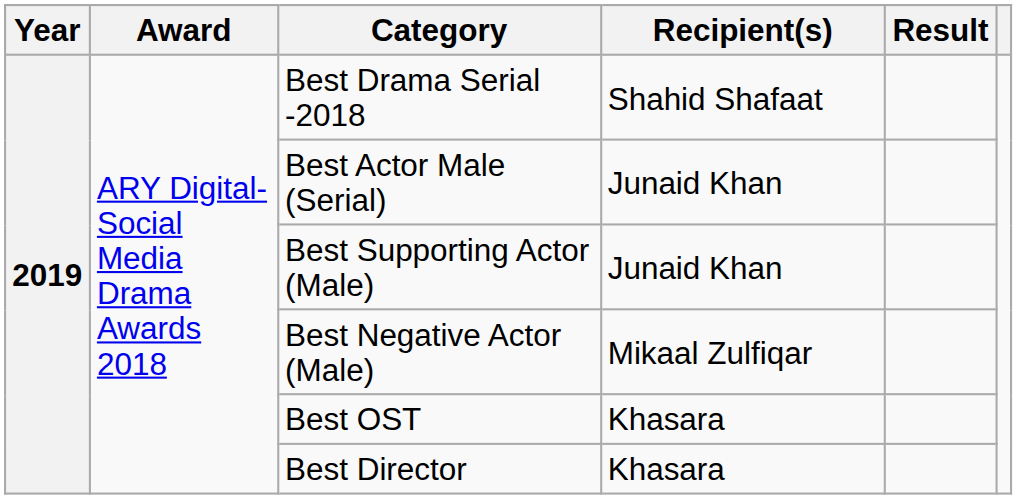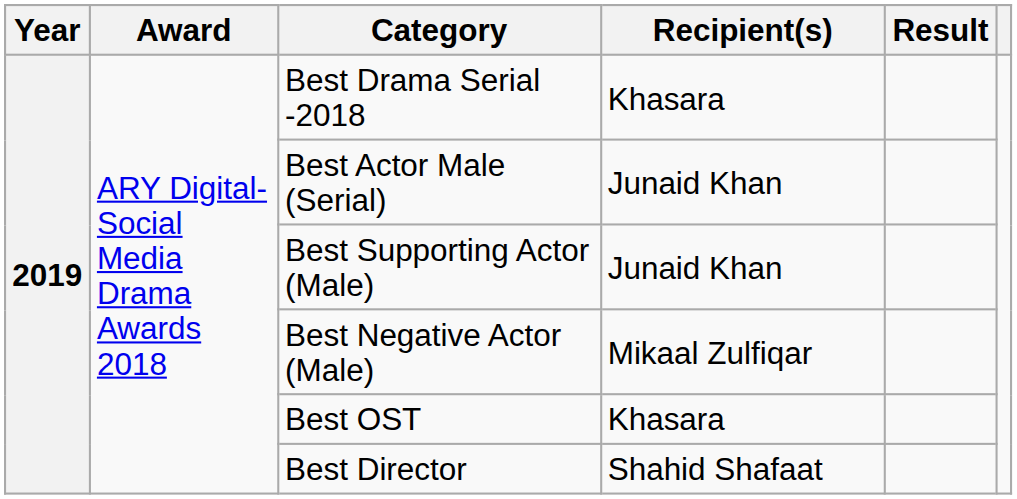 <table class="wikitable" width="78%" style="font-size: 95%;">
 <tr style="background:#ccc; text-align:center;">
 <th scope="col" width="6%">Year</th>
 <th scope="col" width="20%">Award</th>
 <th scope="col" width="35%">Category</th>
 <th scope="col" width="30%">Recipient(s)</th>
 <th scope="col" width="10%">Result</th>
 <th></th>
 </tr>
 <tr>
 <th rowspan="6">2019</th>
 <td rowspan="6"><a href='#'>ARY Digital- Social Media Drama Awards 2018</a></td>
 <td>Best Drama Serial -2018</td>
-<td>Shahid Shafaat</td>
+<td>Khasara</td>
 <td></td>
 <td rowspan="6"></td>
 </tr>
 <tr>
 <td>Best Actor Male (Serial)</td>
 <td>Junaid Khan</td>
 <td></td>
 </tr>
 <tr>
 <td>Best Supporting Actor (Male)</td>
 <td>Junaid Khan</td>
 <td></td>
 </tr>
 <tr>
 <td>Best Negative Actor (Male)</td>
 <td>Mikaal Zulfiqar</td>
 <td></td>
 </tr>
 <tr>
 <td>Best OST</td>
 <td>Khasara</td>
 <td></td>
 </tr>
 <tr>
 <td>Best Director</td>
-<td>Khasara</td>
+<td>Shahid Shafaat</td>
 <td></td>
 </tr>
 </table>
